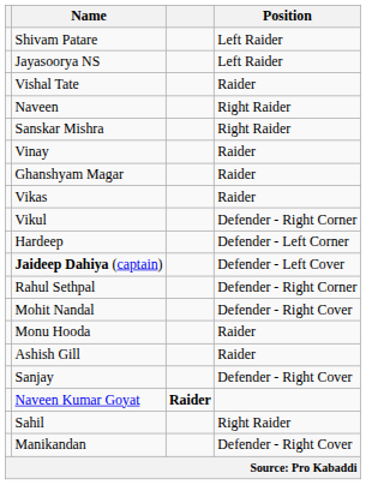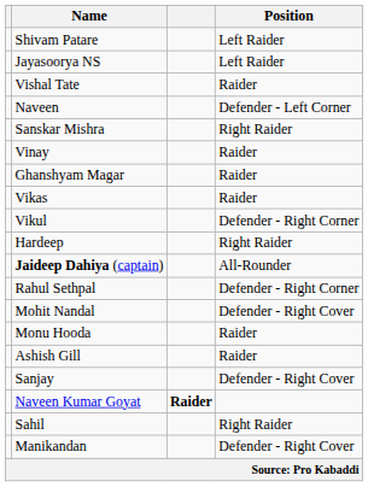 <table class="wikitable sortable" style="text-align: left">
 <tr>
 <th style="text-align:center;"></th>
 <th style="text-align:center;">Name</th>
 <th style="text-align:center;"></th>
 <th style="text-align:center;">Position</th>
 </tr>
 <tr>
 <td></td>
 <td>Shivam Patare</td>
 <td></td>
 <td>Left Raider</td>
 </tr>
 <tr>
 <td></td>
 <td>Jayasoorya NS</td>
 <td></td>
 <td>Left Raider</td>
 </tr>
 <tr>
 <td></td>
 <td>Vishal Tate</td>
 <td></td>
 <td>Raider</td>
 </tr>
 <tr>
 <td></td>
 <td>Naveen</td>
 <td></td>
-<td>Right Raider</td>
+<td>Defender - Left Corner</td>
 </tr>
 <tr>
 <td></td>
 <td>Sanskar Mishra</td>
 <td></td>
 <td>Right Raider</td>
 </tr>
 <tr>
 <td></td>
 <td>Vinay</td>
 <td></td>
 <td>Raider</td>
 </tr>
 <tr>
 <td></td>
 <td>Ghanshyam Magar</td>
 <td></td>
 <td>Raider</td>
 </tr>
 <tr>
 <td></td>
 <td>Vikas</td>
 <td></td>
 <td>Raider</td>
 </tr>
 <tr>
 <td></td>
 <td>Vikul</td>
 <td></td>
 <td>Defender - Right Corner</td>
 </tr>
 <tr>
 <td></td>
 <td>Hardeep</td>
 <td></td>
-<td>Defender - Left Corner</td>
+<td>Right Raider</td>
 </tr>
 <tr>
 <td></td>
 <td><strong>Jaideep Dahiya</strong> (<a href='#'>captain</a>)</td>
 <td></td>
-<td>Defender - Left Cover</td>
+<td>All-Rounder</td>
 </tr>
 <tr>
 <td></td>
 <td>Rahul Sethpal</td>
 <td></td>
 <td>Defender - Right Corner</td>
 </tr>
 <tr>
 <td></td>
 <td>Mohit Nandal</td>
 <td></td>
 <td>Defender - Right Cover</td>
 </tr>
 <tr>
 <td></td>
 <td>Monu Hooda</td>
 <td></td>
 <td>Raider</td>
 </tr>
 <tr>
 <td></td>
 <td>Ashish Gill</td>
 <td></td>
 <td>Raider</td>
 </tr>
 <tr>
 <td></td>
 <td>Sanjay</td>
 <td></td>
 <td>Defender - Right Cover</td>
 </tr>
 <tr>
 <td></td>
 <td><a href='#'>Naveen Kumar Goyat</a></td>
 <td><strong>Raider</strong></td>
 </tr>
 <tr>
 <td></td>
 <td>Sahil</td>
 <td></td>
 <td>Right Raider</td>
 </tr>
 <tr>
 <td></td>
 <td>Manikandan</td>
 <td></td>
 <td>Defender - Right Cover</td>
 </tr>
 <tr>
 <th colspan="4" style="text-align:right;"><small>Source: Pro Kabaddi</small></th>
 </tr>
 </table>
